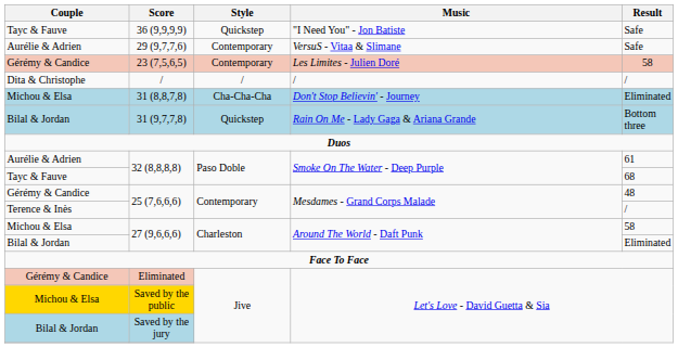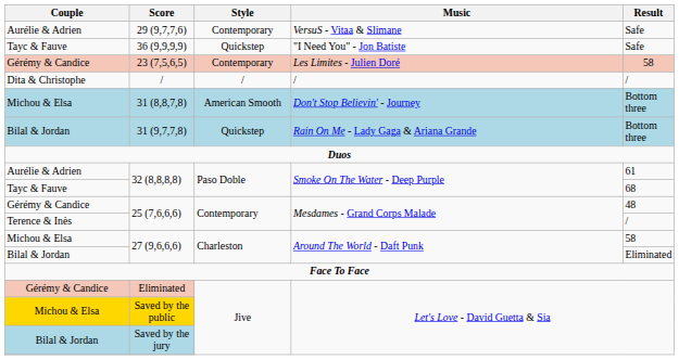 <table class="wikitable" style="width:80%; text-align:center;">
 <tr>
 <th style="width:20%;">Couple</th>
 <th style="width:10%;">Score</th>
 <th style="width:15%;">Style</th>
 <th style="width:60%;">Music</th>
 <th style="width:60%;">Result</th>
 </tr>
 <tr>
+<td style="text-align:left;">Aurélie & Adrien</td>
+<td>29 (9,7,7,6)</td>
+<td>Contemporary</td>
+<td style="text-align:left;"><em>VersuS</em> - <a href='#'>Vitaa</a> & <a href='#'>Slimane</a></td>
+<td style="text-align:left;">Safe</td>
+</tr>
+<tr>
 <td style="text-align:left;">Tayc & Fauve</td>
 <td>36 (9,9,9,9)</td>
 <td>Quickstep</td>
 <td style="text-align:left;">"I Need You" - <a href='#'>Jon Batiste</a></td>
-<td style="text-align:left;">Safe</td>
-</tr>
-<tr>
-<td style="text-align:left;">Aurélie & Adrien</td>
-<td>29 (9,7,7,6)</td>
-<td>Contemporary</td>
-<td style="text-align:left;"><em>VersuS</em> - <a href='#'>Vitaa</a> & <a href='#'>Slimane</a></td>
 <td style="text-align:left;">Safe</td>
 </tr>
 <tr style="background:#f4c7b8;">
 <td style="text-align:left;">Gérémy & Candice</td>
 <td>23 (7,5,6,5)</td>
 <td>Contemporary</td>
 <td style="text-align:left;"><em>Les Limites</em> - <a href='#'>Julien Doré</a></td>
 <td>58</td>
 </tr>
 <tr>
 <td style="text-align:left;">Dita & Christophe</td>
 <td>/</td>
 <td>/</td>
 <td style="text-align:left;">/</td>
 <td style="text-align:left;">/</td>
 </tr>
 <tr style="background:lightblue;">
 <td style="text-align:left;">Michou & Elsa</td>
 <td>31 (8,8,7,8)</td>
-<td>Cha-Cha-Cha</td>
+<td>American Smooth</td>
 <td style="text-align:left;"><em><a href='#'>Don't Stop Believin'</a></em> - <a href='#'>Journey</a></td>
-<td style="text-align:left;">Eliminated</td>
+<td style="text-align:left;">Bottom three</td>
 </tr>
 <tr style="background:lightblue;">
 <td style="text-align:left;">Bilal & Jordan</td>
 <td>31 (9,7,7,8)</td>
 <td>Quickstep</td>
 <td style="text-align:left;"><em><a href='#'>Rain On Me</a></em> - <a href='#'>Lady Gaga</a> & <a href='#'>Ariana Grande</a></td>
 <td style="text-align:left;">Bottom three</td>
 </tr>
 <tr>
 <td colspan=5 style="text-align:center;"><strong><em>Duos</em></strong></td>
 </tr>
 <tr style="text-align:left;">
 <td>Aurélie & Adrien</td>
 <td rowspan="2">32 (8,8,8,8)</td>
 <td rowspan=2>Paso Doble</td>
 <td rowspan=2><em><a href='#'>Smoke On The Water</a></em> - <a href='#'>Deep Purple</a></td>
 <td>61</td>
 </tr>
 <tr style="text-align:left;">
 <td>Tayc & Fauve</td>
 <td>68</td>
 </tr>
 <tr style="text-align:left;">
 <td>Gérémy & Candice</td>
 <td rowspan="2">25 (7,6,6,6)</td>
 <td rowspan=2>Contemporary</td>
 <td rowspan=2><em>Mesdames</em> - <a href='#'>Grand Corps Malade</a></td>
 <td>48</td>
 </tr>
 <tr style="text-align:left;">
 <td>Terence & Inès</td>
 <td>/</td>
 </tr>
 <tr style="text-align:left;">
 <td>Michou & Elsa</td>
 <td rowspan="2">27 (9,6,6,6)</td>
 <td rowspan=2>Charleston</td>
 <td rowspan=2><em><a href='#'>Around The World</a></em> - <a href='#'>Daft Punk</a></td>
 <td>58</td>
 </tr>
 <tr style="text-align:left;">
 <td>Bilal & Jordan</td>
 <td style="text-align:left;">Eliminated</td>
 </tr>
 <tr>
 <td colspan=5 style="text-align:center;"><strong><em>Face To Face</em></strong></td>
 </tr>
 <tr>
 <td bgcolor="#f4c7b8">Gérémy & Candice</td>
 <td bgcolor="#f4c7b8">Eliminated</td>
 <td rowspan=5>Jive</td>
 <td rowspan=5 colspan=2><em><a href='#'>Let's Love</a></em> - <a href='#'>David Guetta</a> & <a href='#'>Sia</a></td>
 </tr>
 <tr>
 <td bgcolor="gold">Michou & Elsa</td>
 <td bgcolor="gold">Saved by the public</td>
 </tr>
 <tr style="background:lightblue;">
 <td>Bilal & Jordan</td>
 <td>Saved by the jury</td>
 </tr>
 <tr>
 </tr>
 </table>
